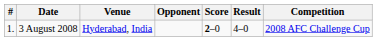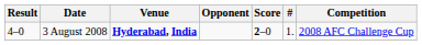 <table class="wikitable">
 <tr>
-<th>#</th>
+<th>Result</th>
 <th>Date</th>
 <th>Venue</th>
 <th>Opponent</th>
 <th>Score</th>
-<th>Result</th>
+<th>#</th>
 <th>Competition</th>
 </tr>
 <tr>
-<td>1.</td>
+<td>4–0</td>
 <td>3 August 2008</td>
-<td><a href='#'>Hyderabad</a>, <a href='#'>India</a></td>
+<td><strong><a href='#'>Hyderabad</a>, <a href='#'>India</a></strong></td>
 <td></td>
 <td><strong>2</strong>–0</td>
-<td>4–0</td>
+<td>1.</td>
 <td><a href='#'>2008 AFC Challenge Cup</a></td>
 </tr>
 </table>
